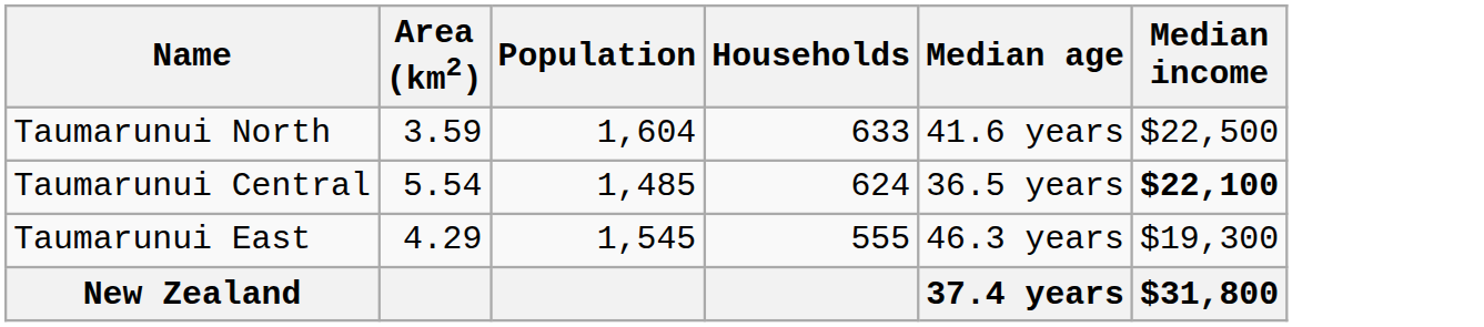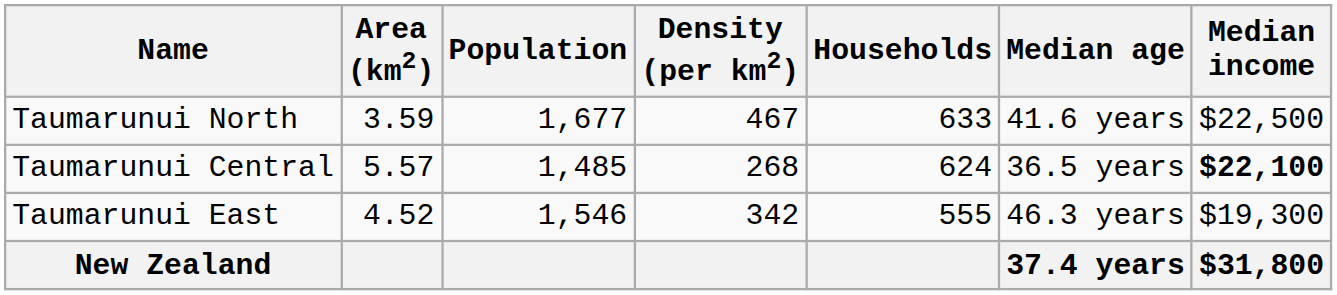 <table class="wikitable">
 <tr>
 <th>Name</th>
 <th>Area<br>(km<sup>2</sup>)</th>
 <th>Population</th>
+<th>Density<br>(per km<sup>2</sup>)</th>
 <th>Households</th>
 <th>Median age</th>
 <th>Median<br>income</th>
 </tr>
 <tr>
 <td>Taumarunui North</td>
 <td style="text-align:right;">3.59</td>
-<td style="text-align:right;">1,604</td>
+<td style="text-align:right;">1,677</td>
+<td style="text-align:right;">467</td>
 <td style="text-align:right;">633</td>
 <td>41.6 years</td>
 <td>$22,500</td>
 </tr>
 <tr>
 <td>Taumarunui Central</td>
-<td style="text-align:right;">5.54</td>
+<td style="text-align:right;">5.57</td>
 <td style="text-align:right;">1,485</td>
+<td style="text-align:right;">268</td>
 <td style="text-align:right;">624</td>
 <td>36.5 years</td>
 <td><strong>$22,100</strong></td>
 </tr>
 <tr>
 <td>Taumarunui East</td>
-<td style="text-align:right;">4.29</td>
-<td style="text-align:right;">1,545</td>
+<td style="text-align:right;">4.52</td>
+<td style="text-align:right;">1,546</td>
+<td style="text-align:right;">342</td>
 <td style="text-align:right;">555</td>
 <td>46.3 years</td>
 <td>$19,300</td>
 </tr>
 <tr>
 <th>New Zealand</th>
 <th></th>
 <th></th>
 <th></th>
+<th></th>
 <th>37.4 years</th>
 <th style="text-align:left;">$31,800</th>
 </tr>
 </table>
